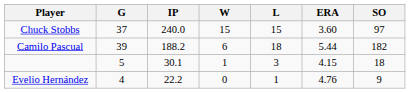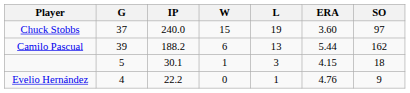 <table class="wikitable sortable">
 <tr>
 <th bgcolor="#DDDDFF" width="16%">Player</th>
 <th bgcolor="#DDDDFF" width="9%">G</th>
 <th bgcolor="#DDDDFF" width="9%">IP</th>
 <th bgcolor="#DDDDFF" width="9%">W</th>
 <th bgcolor="#DDDDFF" width="9%">L</th>
 <th bgcolor="#DDDDFF" width="9%">ERA</th>
 <th bgcolor="#DDDDFF" width="9%">SO</th>
 </tr>
 <tr align="center">
 <td><a href='#'>Chuck Stobbs</a></td>
 <td>37</td>
 <td>240.0</td>
 <td>15</td>
-<td>15</td>
+<td>19</td>
 <td>3.60</td>
 <td>97</td>
 </tr>
 <tr align="center">
 <td><a href='#'>Camilo Pascual</a></td>
 <td>39</td>
 <td>188.2</td>
 <td>6</td>
-<td>18</td>
+<td>13</td>
 <td>5.44</td>
-<td>182</td>
+<td>162</td>
 </tr>
 <tr align="center">
 <td></td>
 <td>5</td>
 <td>30.1</td>
 <td>1</td>
 <td>3</td>
 <td>4.15</td>
 <td>18</td>
 </tr>
 <tr align="center">
 <td><a href='#'>Evelio Hernández</a></td>
 <td>4</td>
 <td>22.2</td>
 <td>0</td>
 <td>1</td>
 <td>4.76</td>
 <td>9</td>
 </tr>
 </table>
